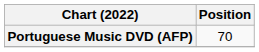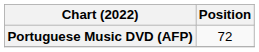 <table class="wikitable sortable plainrowheaders" style="text-align:center">
 <tr>
 <th>Chart (2022)</th>
 <th>Position</th>
 </tr>
 <tr>
 <th scope="row">Portuguese Music DVD (AFP)</th>
-<td>70</td>
+<td>72</td>
 </tr>
 <tr>
 </tr>
 </table>
